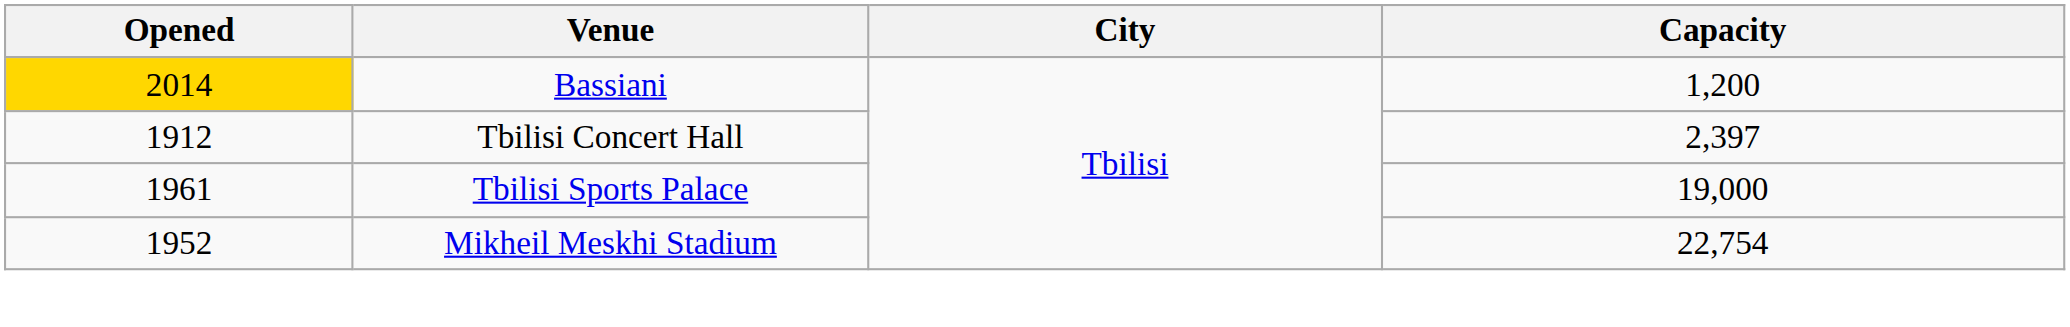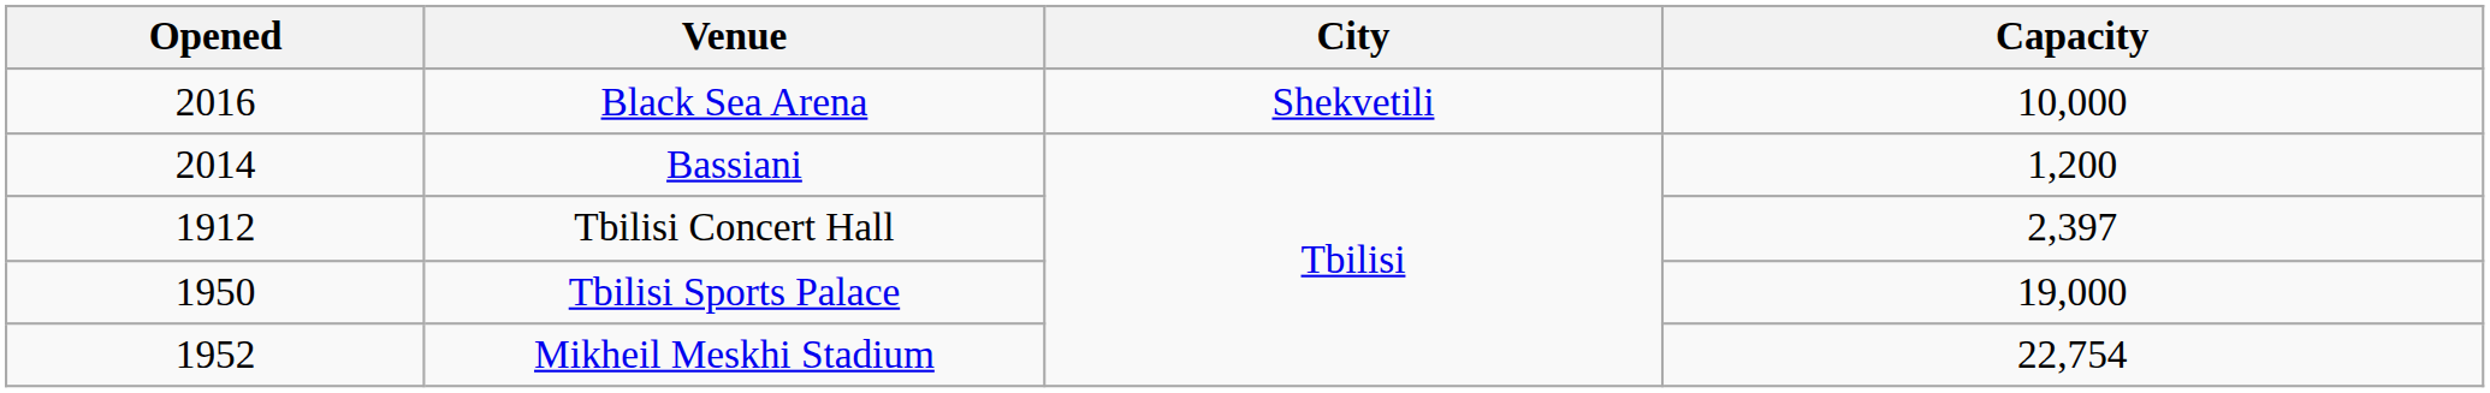 <table class="sortable wikitable" style="text-align:center;">
 <tr>
 <th scope="col" style="width:10em;">Opened</th>
 <th scope="col" style="width:15em;">Venue</th>
 <th scope="col" style="width:15em;">City</th>
 <th scope="col" style="width:20em;">Capacity</th>
 </tr>
 <tr>
-<td style="background: gold;">2014</td>
+<td>2016</td>
+<td><a href='#'>Black Sea Arena</a></td>
+<td><a href='#'>Shekvetili</a></td>
+<td>10,000</td>
+</tr>
+<tr>
+<td>2014</td>
 <td><a href='#'>Bassiani</a></td>
 <td rowspan="4"><a href='#'>Tbilisi</a></td>
 <td>1,200</td>
 </tr>
 <tr>
 <td>1912</td>
 <td>Tbilisi Concert Hall</td>
 <td>2,397</td>
 </tr>
 <tr>
-<td>1961</td>
+<td>1950</td>
 <td><a href='#'>Tbilisi Sports Palace</a></td>
 <td>19,000</td>
 </tr>
 <tr>
 <td>1952</td>
 <td><a href='#'>Mikheil Meskhi Stadium</a></td>
 <td>22,754</td>
 </tr>
 </table>
